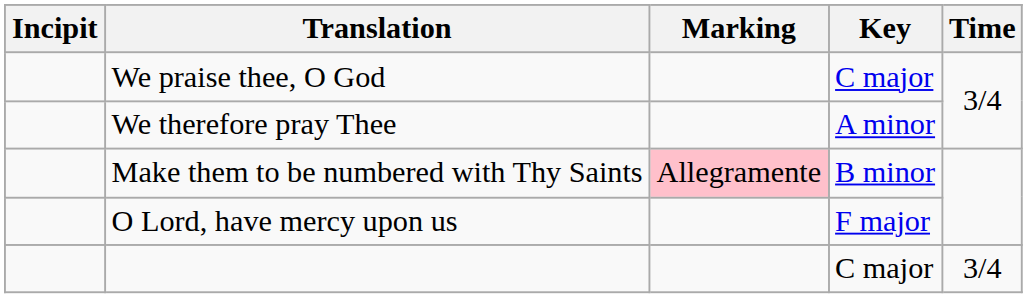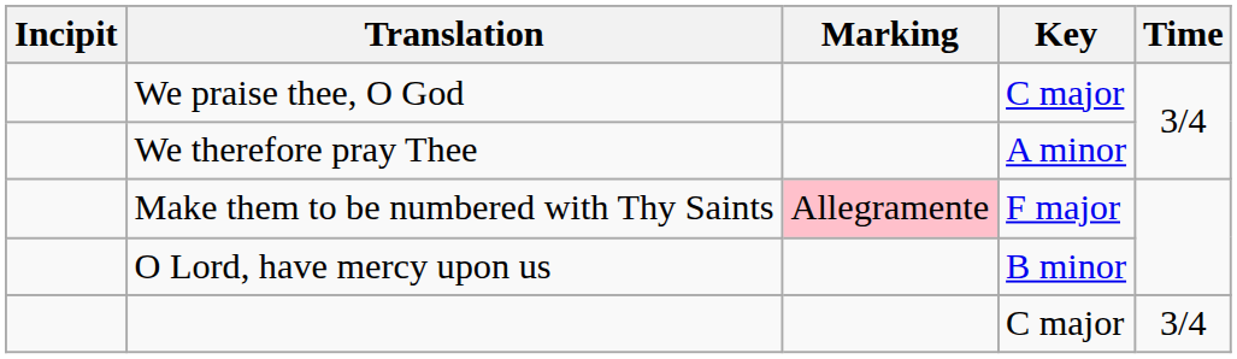 <table class="wikitable plainrowheaders">
 <tr>
 <th scope="col">Incipit</th>
 <th scope="col">Translation</th>
 <th scope="col">Marking</th>
 <th scope="col">Key</th>
 <th scope="col">Time</th>
 </tr>
 <tr>
 <td></td>
 <td>We praise thee, O God</td>
 <td></td>
 <td><a href='#'>C major</a></td>
 <td rowspan="2" style="text-align: center;">3/4</td>
 </tr>
 <tr>
 <td></td>
 <td>We therefore pray Thee</td>
 <td></td>
 <td><a href='#'>A minor</a></td>
 </tr>
 <tr>
 <td></td>
 <td>Make them to be numbered with Thy Saints</td>
 <td style="background: pink;">Allegramente</td>
-<td><a href='#'>B minor</a></td>
+<td><a href='#'>F major</a></td>
 <td rowspan="2" style="text-align: center;"></td>
 </tr>
 <tr>
 <td></td>
 <td>O Lord, have mercy upon us</td>
 <td></td>
-<td><a href='#'>F major</a></td>
+<td><a href='#'>B minor</a></td>
 </tr>
 <tr>
 <td></td>
 <td></td>
 <td></td>
 <td>C major</td>
 <td style="text-align: center;">3/4</td>
 </tr>
 </table>
